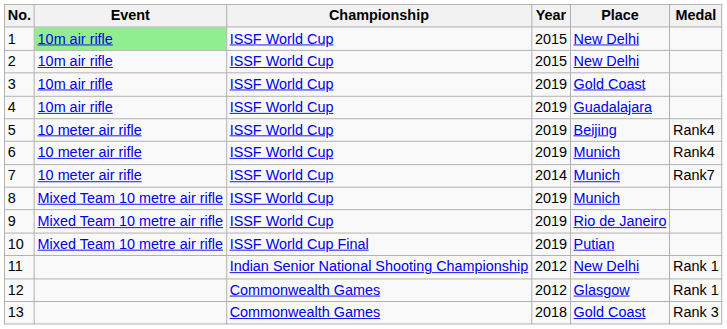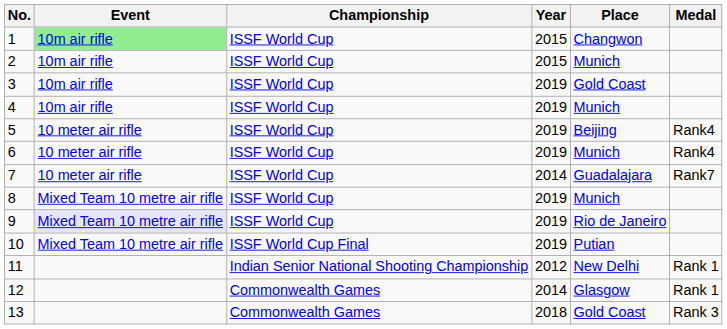 <table class="wikitable sortable">
 <tr>
 <th>No.</th>
 <th>Event</th>
 <th>Championship</th>
 <th>Year</th>
 <th>Place</th>
 <th>Medal</th>
 </tr>
 <tr>
 <td>1</td>
 <td style="background: lightgreen;"><a href='#'>10m air rifle</a></td>
 <td><a href='#'>ISSF World Cup</a></td>
 <td>2015</td>
-<td><a href='#'>New Delhi</a></td>
+<td><a href='#'>Changwon</a></td>
 <td></td>
 </tr>
 <tr>
 <td>2</td>
 <td><a href='#'>10m air rifle</a></td>
 <td><a href='#'>ISSF World Cup</a></td>
 <td>2015</td>
-<td><a href='#'>New Delhi</a></td>
+<td><a href='#'>Munich</a></td>
 <td></td>
 </tr>
 <tr>
 <td>3</td>
 <td><a href='#'>10m air rifle</a></td>
 <td><a href='#'>ISSF World Cup</a></td>
 <td>2019</td>
 <td><a href='#'>Gold Coast</a></td>
 <td></td>
 </tr>
 <tr>
 <td>4</td>
 <td><a href='#'>10m air rifle</a></td>
 <td><a href='#'>ISSF World Cup</a></td>
 <td>2019</td>
-<td><a href='#'>Guadalajara</a></td>
+<td><a href='#'>Munich</a></td>
 <td></td>
 </tr>
 <tr>
 <td>5</td>
 <td><a href='#'>10 meter air rifle</a></td>
 <td><a href='#'>ISSF World Cup</a></td>
 <td>2019</td>
 <td><a href='#'>Beijing</a></td>
 <td>Rank4</td>
 </tr>
 <tr>
 <td>6</td>
 <td><a href='#'>10 meter air rifle</a></td>
 <td><a href='#'>ISSF World Cup</a></td>
 <td>2019</td>
 <td><a href='#'>Munich</a></td>
 <td>Rank4</td>
 </tr>
 <tr>
 <td>7</td>
 <td><a href='#'>10 meter air rifle</a></td>
 <td><a href='#'>ISSF World Cup</a></td>
 <td>2014</td>
-<td><a href='#'>Munich</a></td>
+<td><a href='#'>Guadalajara</a></td>
 <td>Rank7</td>
 </tr>
 <tr>
 <td>8</td>
 <td><a href='#'>Mixed Team 10 metre air rifle</a></td>
 <td><a href='#'>ISSF World Cup</a></td>
 <td>2019</td>
 <td><a href='#'>Munich</a></td>
 <td></td>
 </tr>
 <tr>
 <td>9</td>
-<td><a href='#'>Mixed Team 10 metre air rifle</a></td>
+<td style="background: lavender;"><a href='#'>Mixed Team 10 metre air rifle</a></td>
 <td><a href='#'>ISSF World Cup</a></td>
 <td>2019</td>
 <td><a href='#'>Rio de Janeiro</a></td>
 <td></td>
 </tr>
 <tr>
 <td>10</td>
 <td><a href='#'>Mixed Team 10 metre air rifle</a></td>
 <td><a href='#'>ISSF World Cup Final</a></td>
 <td>2019</td>
 <td><a href='#'>Putian</a></td>
 <td></td>
 </tr>
 <tr>
 <td>11</td>
 <td></td>
 <td><a href='#'>Indian Senior National Shooting Championship</a></td>
 <td>2012</td>
 <td><a href='#'>New Delhi</a></td>
 <td>Rank 1</td>
 </tr>
 <tr>
 <td>12</td>
 <td></td>
 <td><a href='#'>Commonwealth Games</a></td>
-<td>2012</td>
+<td>2014</td>
 <td><a href='#'>Glasgow</a></td>
 <td>Rank 1</td>
 </tr>
 <tr>
 <td>13</td>
 <td></td>
 <td><a href='#'>Commonwealth Games</a></td>
 <td>2018</td>
 <td><a href='#'>Gold Coast</a></td>
 <td>Rank 3</td>
 </tr>
 </table>
